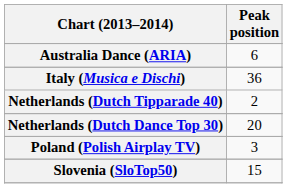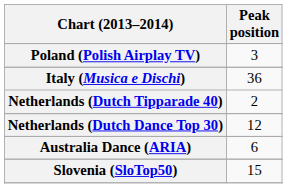 <table class="wikitable sortable plainrowheaders" style="text-align:center">
 <tr>
 <th scope="col">Chart (2013–2014)</th>
 <th scope="col">Peak<br>position</th>
 </tr>
 <tr>
 </tr>
 <tr>
-<th scope="row">Australia Dance (<a href='#'>ARIA</a>)</th>
-<td>6</td>
+<th scope="row">Poland (<a href='#'>Polish Airplay TV</a>)</th>
+<td>3</td>
 </tr>
 <tr>
 </tr>
 <tr>
 </tr>
 <tr>
 </tr>
 <tr>
 </tr>
 <tr>
 </tr>
 <tr>
 </tr>
 <tr>
 </tr>
 <tr>
 </tr>
 <tr>
 </tr>
 <tr>
 </tr>
 <tr>
 </tr>
 <tr>
 </tr>
 <tr>
 </tr>
 <tr>
 </tr>
 <tr>
 </tr>
 <tr>
 </tr>
 <tr>
 </tr>
 <tr>
 </tr>
 <tr>
 <th scope="row">Italy (<em><a href='#'>Musica e Dischi</a></em>)</th>
 <td>36</td>
 </tr>
 <tr>
 <th scope="row">Netherlands (<a href='#'>Dutch Tipparade 40</a>)</th>
 <td>2</td>
 </tr>
 <tr>
 </tr>
 <tr>
 <th scope="row">Netherlands (<a href='#'>Dutch Dance Top 30</a>)</th>
-<td>20</td>
+<td>12</td>
 </tr>
 <tr>
 </tr>
 <tr>
 </tr>
 <tr>
 </tr>
 <tr>
-<th scope="row">Poland (<a href='#'>Polish Airplay TV</a>)</th>
-<td>3</td>
+<th scope="row">Australia Dance (<a href='#'>ARIA</a>)</th>
+<td>6</td>
 </tr>
 <tr>
 </tr>
 <tr>
 </tr>
 <tr>
 </tr>
 <tr>
 </tr>
 <tr>
 </tr>
 <tr>
 <th scope="row">Slovenia (<a href='#'>SloTop50</a>)</th>
 <td>15</td>
 </tr>
 <tr>
 </tr>
 <tr>
 </tr>
 <tr>
 </tr>
 <tr>
 </tr>
 <tr>
 </tr>
 <tr>
 </tr>
 <tr>
 </tr>
 </table>
